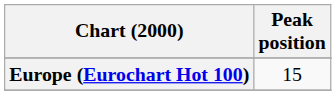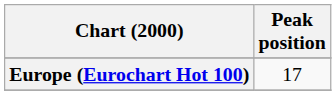 <table class="wikitable sortable plainrowheaders" style="text-align:center">
 <tr>
 <th>Chart (2000)</th>
 <th>Peak<br>position</th>
 </tr>
 <tr>
 </tr>
 <tr>
 </tr>
 <tr>
 <th scope="row">Europe (<a href='#'>Eurochart Hot 100</a>)</th>
-<td>15</td>
+<td>17</td>
 </tr>
 <tr>
 </tr>
 <tr>
 </tr>
 <tr>
 </tr>
 <tr>
 </tr>
 <tr>
 </tr>
 <tr>
 </tr>
 </table>
